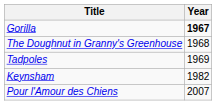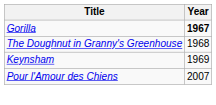 <table class="wikitable">
 <tr>
 <th>Title</th>
 <th>Year</th>
 </tr>
 <tr>
 <td><em><a href='#'>Gorilla</a></em></td>
 <td><strong>1967</strong></td>
 </tr>
 <tr>
 <td><em><a href='#'>The Doughnut in Granny's Greenhouse</a></em></td>
 <td>1968</td>
 </tr>
 <tr>
-<td><em><a href='#'>Tadpoles</a></em></td>
+<td><em><a href='#'>Keynsham</a></em></td>
 <td>1969</td>
-</tr>
-<tr>
-<td><em><a href='#'>Keynsham</a></em></td>
-<td>1982</td>
 </tr>
 <tr>
 <td><em><a href='#'>Pour l'Amour des Chiens</a></em></td>
 <td>2007</td>
 </tr>
 </table>
